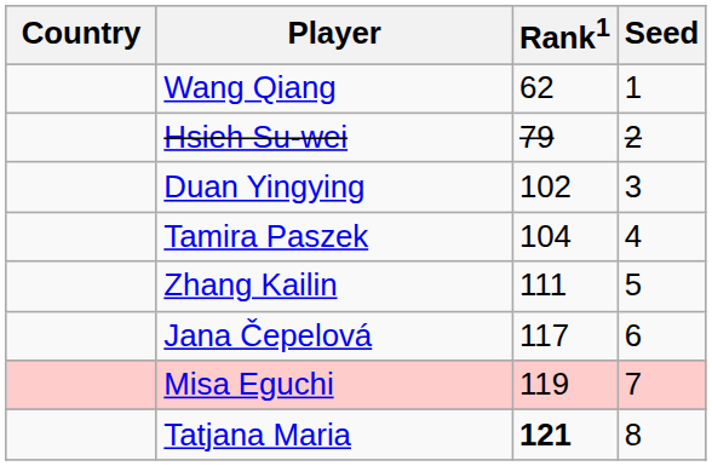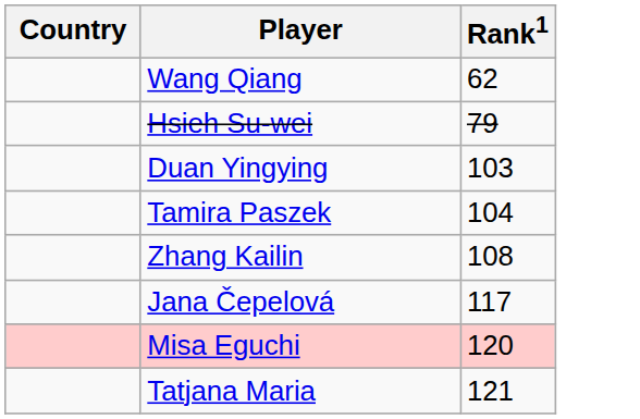 <table class="sortable wikitable">
 <tr>
 <th width="70">Country</th>
 <th width="175">Player</th>
 <th>Rank<sup>1</sup></th>
-<th>Seed</th>
 </tr>
 <tr>
 <td></td>
 <td><a href='#'>Wang Qiang</a></td>
 <td>62</td>
-<td>1</td>
 </tr>
 <tr>
 <td><s></s></td>
 <td><s><a href='#'>Hsieh Su-wei</a></s></td>
 <td><s>79</s></td>
-<td><s>2</s></td>
 </tr>
 <tr>
 <td></td>
 <td><a href='#'>Duan Yingying</a></td>
-<td>102</td>
-<td>3</td>
+<td>103</td>
 </tr>
 <tr>
 <td></td>
 <td><a href='#'>Tamira Paszek</a></td>
 <td>104</td>
-<td>4</td>
 </tr>
 <tr>
 <td></td>
 <td><a href='#'>Zhang Kailin</a></td>
-<td>111</td>
-<td>5</td>
+<td>108</td>
 </tr>
 <tr>
 <td></td>
 <td><a href='#'>Jana Čepelová</a></td>
 <td>117</td>
-<td>6</td>
 </tr>
 <tr style="background:#fcc;">
 <td></td>
 <td><a href='#'>Misa Eguchi</a></td>
-<td>119</td>
-<td>7</td>
+<td>120</td>
 </tr>
 <tr>
 <td></td>
 <td><a href='#'>Tatjana Maria</a></td>
-<td><strong>121</strong></td>
-<td>8</td>
+<td>121</td>
 </tr>
 </table>
